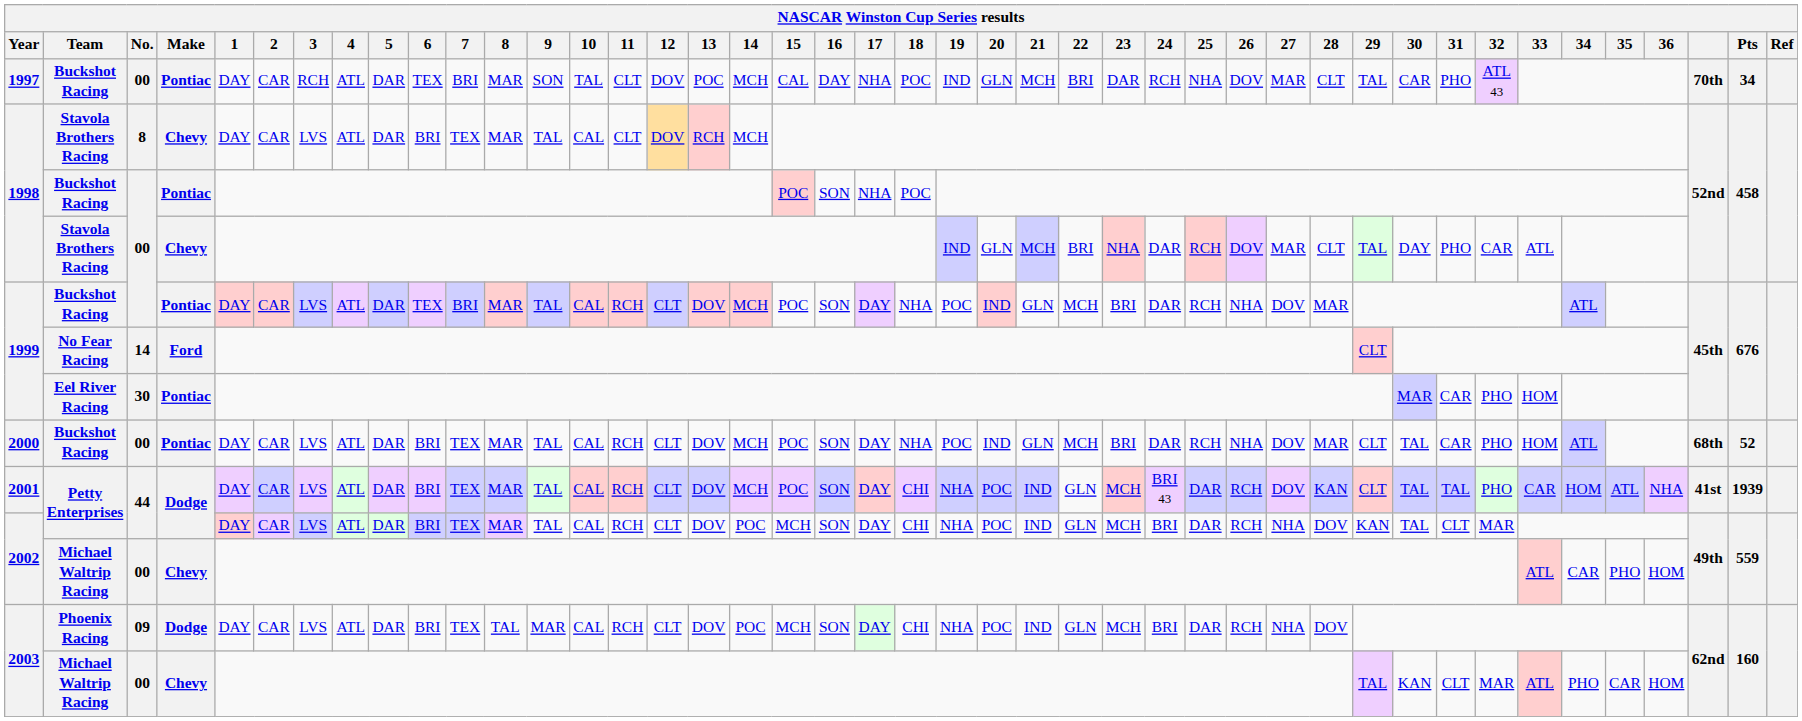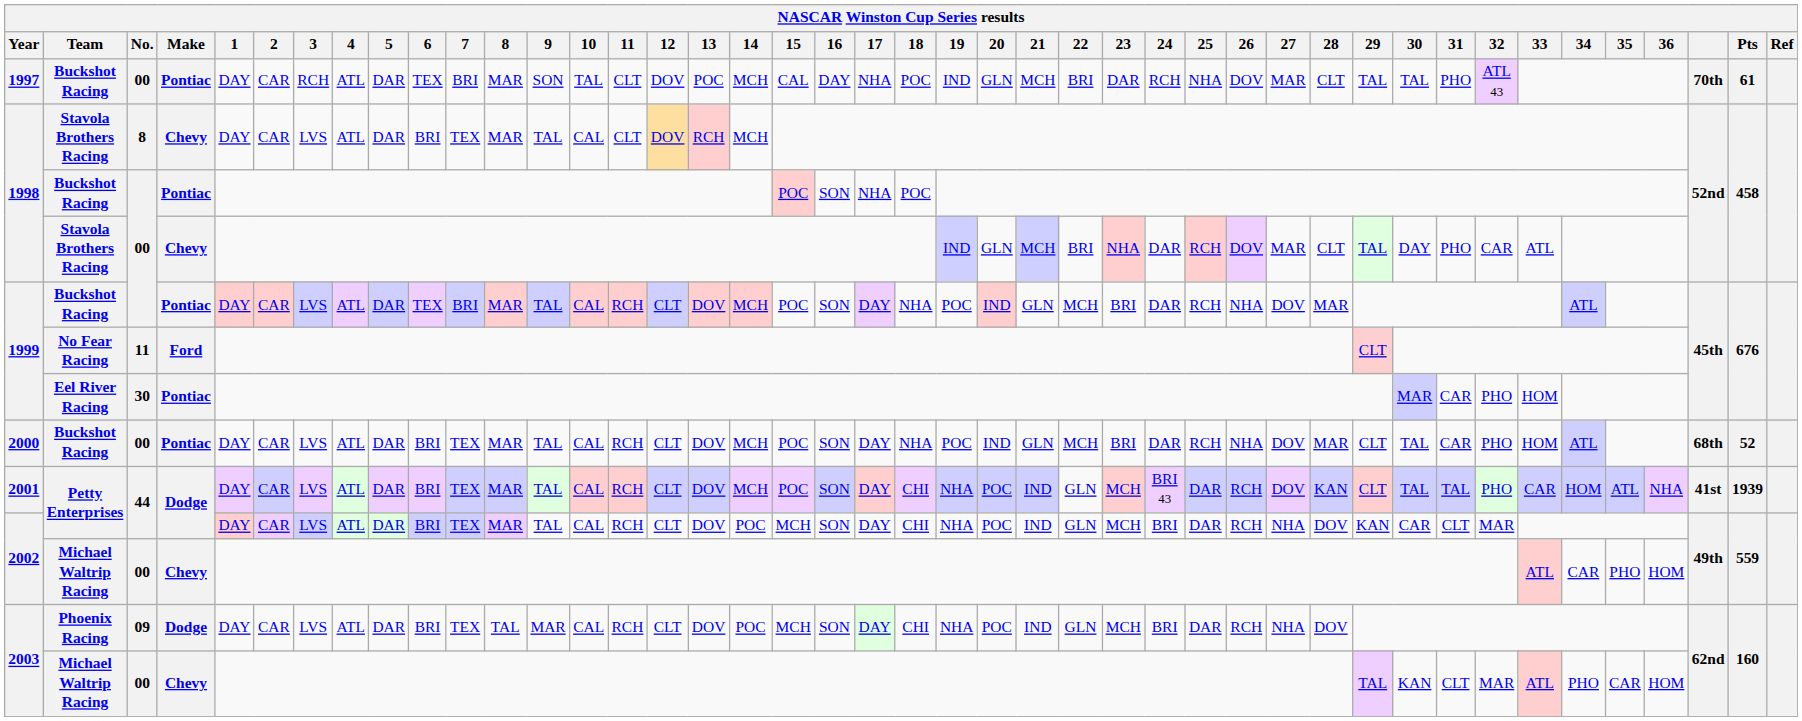 <table class="wikitable" style="text-align:center; font-size:75%">
 <tr>
 <th colspan=45><a href='#'>NASCAR</a> <a href='#'>Winston Cup Series</a> results</th>
 </tr>
 <tr>
 <th>Year</th>
 <th>Team</th>
 <th>No.</th>
 <th>Make</th>
 <th>1</th>
 <th>2</th>
 <th>3</th>
 <th>4</th>
 <th>5</th>
 <th>6</th>
 <th>7</th>
 <th>8</th>
 <th>9</th>
 <th>10</th>
 <th>11</th>
 <th>12</th>
 <th>13</th>
 <th>14</th>
 <th>15</th>
 <th>16</th>
 <th>17</th>
 <th>18</th>
 <th>19</th>
 <th>20</th>
 <th>21</th>
 <th>22</th>
 <th>23</th>
 <th>24</th>
 <th>25</th>
 <th>26</th>
 <th>27</th>
 <th>28</th>
 <th>29</th>
 <th>30</th>
 <th>31</th>
 <th>32</th>
 <th>33</th>
 <th>34</th>
 <th>35</th>
 <th>36</th>
 <th></th>
 <th>Pts</th>
 <th>Ref</th>
 </tr>
 <tr>
 <th><a href='#'>1997</a></th>
 <th><a href='#'>Buckshot Racing</a></th>
 <th>00</th>
 <th><a href='#'>Pontiac</a></th>
 <td><a href='#'>DAY</a></td>
 <td><a href='#'>CAR</a></td>
 <td><a href='#'>RCH</a></td>
 <td><a href='#'>ATL</a></td>
 <td><a href='#'>DAR</a></td>
 <td><a href='#'>TEX</a></td>
 <td><a href='#'>BRI</a></td>
 <td><a href='#'>MAR</a></td>
 <td><a href='#'>SON</a></td>
 <td><a href='#'>TAL</a></td>
 <td><a href='#'>CLT</a></td>
 <td><a href='#'>DOV</a></td>
 <td><a href='#'>POC</a></td>
 <td><a href='#'>MCH</a></td>
 <td><a href='#'>CAL</a></td>
 <td><a href='#'>DAY</a></td>
 <td><a href='#'>NHA</a></td>
 <td><a href='#'>POC</a></td>
 <td><a href='#'>IND</a></td>
 <td><a href='#'>GLN</a></td>
 <td><a href='#'>MCH</a></td>
 <td><a href='#'>BRI</a></td>
 <td><a href='#'>DAR</a></td>
 <td><a href='#'>RCH</a></td>
 <td><a href='#'>NHA</a></td>
 <td><a href='#'>DOV</a></td>
 <td><a href='#'>MAR</a></td>
 <td><a href='#'>CLT</a></td>
 <td><a href='#'>TAL</a></td>
-<td><a href='#'>CAR</a></td>
+<td><a href='#'>TAL</a></td>
 <td><a href='#'>PHO</a></td>
 <td style="background:#EFCFFF;"><a href='#'>ATL</a><br><small>43</small></td>
 <td colspan=4></td>
 <th>70th</th>
-<th>34</th>
+<th>61</th>
 <th></th>
 </tr>
 <tr>
 <th rowspan=3><a href='#'>1998</a></th>
 <th><a href='#'>Stavola Brothers Racing</a></th>
 <th>8</th>
 <th><a href='#'>Chevy</a></th>
 <td><a href='#'>DAY</a></td>
 <td><a href='#'>CAR</a></td>
 <td><a href='#'>LVS</a></td>
 <td><a href='#'>ATL</a></td>
 <td><a href='#'>DAR</a></td>
 <td><a href='#'>BRI</a></td>
 <td><a href='#'>TEX</a></td>
 <td><a href='#'>MAR</a></td>
 <td><a href='#'>TAL</a></td>
 <td><a href='#'>CAL</a></td>
 <td><a href='#'>CLT</a></td>
 <td style="background:#FFDF9F;"><a href='#'>DOV</a><br></td>
 <td style="background:#FFCFCF;"><a href='#'>RCH</a><br></td>
 <td><a href='#'>MCH</a></td>
 <td colspan=22></td>
 <th rowspan=3>52nd</th>
 <th rowspan=3>458</th>
 <th rowspan=3></th>
 </tr>
 <tr>
 <th><a href='#'>Buckshot Racing</a></th>
 <th rowspan=3>00</th>
 <th><a href='#'>Pontiac</a></th>
 <td colspan=14></td>
 <td style="background:#FFCFCF;"><a href='#'>POC</a><br></td>
 <td><a href='#'>SON</a></td>
 <td><a href='#'>NHA</a></td>
 <td><a href='#'>POC</a></td>
 <td colspan=18></td>
 </tr>
 <tr>
 <th><a href='#'>Stavola Brothers Racing</a></th>
 <th><a href='#'>Chevy</a></th>
 <td colspan=18></td>
 <td style="background:#CFCFFF;"><a href='#'>IND</a><br></td>
 <td><a href='#'>GLN</a></td>
 <td style="background:#CFCFFF;"><a href='#'>MCH</a><br></td>
 <td><a href='#'>BRI</a></td>
 <td style="background:#FFCFCF;"><a href='#'>NHA</a><br></td>
 <td><a href='#'>DAR</a></td>
 <td style="background:#FFCFCF;"><a href='#'>RCH</a><br></td>
 <td style="background:#EFCFFF;"><a href='#'>DOV</a><br></td>
 <td><a href='#'>MAR</a></td>
 <td><a href='#'>CLT</a></td>
 <td style="background:#DFFFDF;"><a href='#'>TAL</a><br></td>
 <td><a href='#'>DAY</a></td>
 <td><a href='#'>PHO</a></td>
 <td><a href='#'>CAR</a></td>
 <td><a href='#'>ATL</a></td>
 <td colspan=3></td>
 </tr>
 <tr>
 <th rowspan=3><a href='#'>1999</a></th>
 <th><a href='#'>Buckshot Racing</a></th>
 <th><a href='#'>Pontiac</a></th>
 <td style="background:#FFCFCF;"><a href='#'>DAY</a><br></td>
 <td style="background:#FFCFCF;"><a href='#'>CAR</a><br></td>
 <td style="background:#CFCFFF;"><a href='#'>LVS</a><br></td>
 <td style="background:#EFCFFF;"><a href='#'>ATL</a><br></td>
 <td style="background:#CFCFFF;"><a href='#'>DAR</a><br></td>
 <td style="background:#EFCFFF;"><a href='#'>TEX</a><br></td>
 <td style="background:#CFCFFF;"><a href='#'>BRI</a><br></td>
 <td style="background:#FFCFCF;"><a href='#'>MAR</a><br></td>
 <td style="background:#CFCFFF;"><a href='#'>TAL</a><br></td>
 <td style="background:#FFCFCF;"><a href='#'>CAL</a><br></td>
 <td style="background:#FFCFCF;"><a href='#'>RCH</a><br></td>
 <td style="background:#CFCFFF;"><a href='#'>CLT</a><br></td>
 <td style="background:#FFCFCF;"><a href='#'>DOV</a><br></td>
 <td style="background:#FFCFCF;"><a href='#'>MCH</a><br></td>
 <td><a href='#'>POC</a></td>
 <td><a href='#'>SON</a></td>
 <td style="background:#EFCFFF;"><a href='#'>DAY</a><br></td>
 <td><a href='#'>NHA</a></td>
 <td><a href='#'>POC</a></td>
 <td style="background:#FFCFCF;"><a href='#'>IND</a><br></td>
 <td><a href='#'>GLN</a></td>
 <td><a href='#'>MCH</a></td>
 <td><a href='#'>BRI</a></td>
 <td><a href='#'>DAR</a></td>
 <td><a href='#'>RCH</a></td>
 <td><a href='#'>NHA</a></td>
 <td><a href='#'>DOV</a></td>
 <td><a href='#'>MAR</a></td>
 <td colspan=5></td>
 <td style="background:#CFCFFF;"><a href='#'>ATL</a><br></td>
 <td colspan=2></td>
 <th rowspan=3>45th</th>
 <th rowspan=3>676</th>
 <th rowspan=3></th>
 </tr>
 <tr>
 <th><a href='#'>No Fear Racing</a></th>
-<th>14</th>
+<th>11</th>
 <th><a href='#'>Ford</a></th>
 <td colspan=28></td>
 <td style="background:#FFCFCF;"><a href='#'>CLT</a><br></td>
 <td colspan=7></td>
 </tr>
 <tr>
 <th><a href='#'>Eel River Racing</a></th>
 <th>30</th>
 <th><a href='#'>Pontiac</a></th>
 <td colspan=29></td>
 <td style="background:#CFCFFF;"><a href='#'>MAR</a><br></td>
 <td><a href='#'>CAR</a></td>
 <td><a href='#'>PHO</a></td>
 <td><a href='#'>HOM</a></td>
 <td colspan=3></td>
 </tr>
 <tr>
 <th><a href='#'>2000</a></th>
 <th><a href='#'>Buckshot Racing</a></th>
 <th>00</th>
 <th><a href='#'>Pontiac</a></th>
 <td><a href='#'>DAY</a></td>
 <td><a href='#'>CAR</a></td>
 <td><a href='#'>LVS</a></td>
 <td><a href='#'>ATL</a></td>
 <td><a href='#'>DAR</a></td>
 <td><a href='#'>BRI</a></td>
 <td><a href='#'>TEX</a></td>
 <td><a href='#'>MAR</a></td>
 <td><a href='#'>TAL</a></td>
 <td><a href='#'>CAL</a></td>
 <td><a href='#'>RCH</a></td>
 <td><a href='#'>CLT</a></td>
 <td><a href='#'>DOV</a></td>
 <td><a href='#'>MCH</a></td>
 <td><a href='#'>POC</a></td>
 <td><a href='#'>SON</a></td>
 <td><a href='#'>DAY</a></td>
 <td><a href='#'>NHA</a></td>
 <td><a href='#'>POC</a></td>
 <td><a href='#'>IND</a></td>
 <td><a href='#'>GLN</a></td>
 <td><a href='#'>MCH</a></td>
 <td><a href='#'>BRI</a></td>
 <td><a href='#'>DAR</a></td>
 <td><a href='#'>RCH</a></td>
 <td><a href='#'>NHA</a></td>
 <td><a href='#'>DOV</a></td>
 <td><a href='#'>MAR</a></td>
 <td><a href='#'>CLT</a></td>
 <td><a href='#'>TAL</a></td>
 <td><a href='#'>CAR</a></td>
 <td><a href='#'>PHO</a></td>
 <td><a href='#'>HOM</a></td>
 <td style="background:#CFCFFF;"><a href='#'>ATL</a> <br></td>
 <td colspan=2></td>
 <th>68th</th>
 <th>52</th>
 <th></th>
 </tr>
 <tr>
 <th><a href='#'>2001</a></th>
 <th rowspan=2><a href='#'>Petty Enterprises</a></th>
 <th rowspan=2>44</th>
 <th rowspan=2><a href='#'>Dodge</a></th>
 <td style="background:#EFCFFF;"><a href='#'>DAY</a><br></td>
 <td style="background:#CFCFFF;"><a href='#'>CAR</a><br></td>
 <td style="background:#EFCFFF;"><a href='#'>LVS</a><br></td>
 <td style="background:#DFFFDF;"><a href='#'>ATL</a><br></td>
 <td style="background:#EFCFFF;"><a href='#'>DAR</a><br></td>
 <td style="background:#EFCFFF;"><a href='#'>BRI</a><br></td>
 <td style="background:#CFCFFF;"><a href='#'>TEX</a><br></td>
 <td style="background:#CFCFFF;"><a href='#'>MAR</a><br></td>
 <td style="background:#DFFFDF;"><a href='#'>TAL</a><br></td>
 <td style="background:#FFCFCF;"><a href='#'>CAL</a><br></td>
 <td style="background:#FFCFCF;"><a href='#'>RCH</a><br></td>
 <td style="background:#CFCFFF;"><a href='#'>CLT</a><br></td>
 <td style="background:#CFCFFF;"><a href='#'>DOV</a><br></td>
 <td style="background:#EFCFFF;"><a href='#'>MCH</a><br></td>
 <td style="background:#EFCFFF;"><a href='#'>POC</a><br></td>
 <td style="background:#CFCFFF;"><a href='#'>SON</a><br></td>
 <td style="background:#FFCFCF;"><a href='#'>DAY</a><br></td>
 <td style="background:#EFCFFF;"><a href='#'>CHI</a><br></td>
 <td style="background:#CFCFFF;"><a href='#'>NHA</a><br></td>
 <td style="background:#CFCFFF;"><a href='#'>POC</a><br></td>
 <td style="background:#CFCFFF;"><a href='#'>IND</a> <br></td>
 <td><a href='#'>GLN</a></td>
 <td style="background:#FFCFCF;"><a href='#'>MCH</a><br></td>
 <td style="background:#EFCFFF;"><a href='#'>BRI</a><br><small>43</small></td>
 <td style="background:#CFCFFF;"><a href='#'>DAR</a><br></td>
 <td style="background:#CFCFFF;"><a href='#'>RCH</a><br></td>
 <td style="background:#EFCFFF;"><a href='#'>DOV</a><br></td>
 <td style="background:#CFCFFF;"><a href='#'>KAN</a><br></td>
 <td style="background:#FFCFCF;"><a href='#'>CLT</a><br></td>
 <td style="background:#CFCFFF;"><a href='#'>TAL</a><br></td>
 <td style="background:#CFCFFF;"><a href='#'>TAL</a><br></td>
 <td style="background:#DFFFDF;"><a href='#'>PHO</a><br></td>
 <td style="background:#CFCFFF;"><a href='#'>CAR</a><br></td>
 <td style="background:#CFCFFF;"><a href='#'>HOM</a><br></td>
 <td style="background:#CFCFFF;"><a href='#'>ATL</a><br></td>
 <td style="background:#EFCFFF;"><a href='#'>NHA</a><br></td>
 <th>41st</th>
 <th>1939</th>
 <th></th>
 </tr>
 <tr>
 <th rowspan=2><a href='#'>2002</a></th>
 <td style="background:#FFCFCF;"><a href='#'>DAY</a><br></td>
 <td style="background:#EFCFFF;"><a href='#'>CAR</a><br></td>
 <td style="background:#CFCFFF;"><a href='#'>LVS</a><br></td>
 <td style="background:#DFFFDF;"><a href='#'>ATL</a><br></td>
 <td style="background:#DFFFDF;"><a href='#'>DAR</a><br></td>
 <td style="background:#CFCFFF;"><a href='#'>BRI</a><br></td>
 <td style="background:#CFCFFF;"><a href='#'>TEX</a><br></td>
 <td style="background:#EFCFFF;"><a href='#'>MAR</a><br></td>
 <td><a href='#'>TAL</a></td>
 <td><a href='#'>CAL</a></td>
 <td><a href='#'>RCH</a></td>
 <td><a href='#'>CLT</a></td>
 <td><a href='#'>DOV</a></td>
 <td><a href='#'>POC</a></td>
 <td><a href='#'>MCH</a></td>
 <td><a href='#'>SON</a></td>
 <td><a href='#'>DAY</a></td>
 <td><a href='#'>CHI</a></td>
 <td><a href='#'>NHA</a></td>
 <td><a href='#'>POC</a></td>
 <td><a href='#'>IND</a></td>
 <td><a href='#'>GLN</a></td>
 <td><a href='#'>MCH</a></td>
 <td><a href='#'>BRI</a></td>
 <td><a href='#'>DAR</a></td>
 <td><a href='#'>RCH</a></td>
 <td><a href='#'>NHA</a></td>
 <td><a href='#'>DOV</a></td>
 <td><a href='#'>KAN</a></td>
-<td><a href='#'>TAL</a></td>
+<td><a href='#'>CAR</a></td>
 <td><a href='#'>CLT</a></td>
 <td><a href='#'>MAR</a></td>
 <td colspan=4></td>
 <th rowspan=2>49th</th>
 <th rowspan=2>559</th>
 <th rowspan=2></th>
 </tr>
 <tr>
 <th><a href='#'>Michael Waltrip Racing</a></th>
 <th>00</th>
 <th><a href='#'>Chevy</a></th>
 <td colspan=32></td>
 <td style="background:#FFCFCF;"><a href='#'>ATL</a><br></td>
 <td><a href='#'>CAR</a></td>
 <td><a href='#'>PHO</a></td>
 <td><a href='#'>HOM</a></td>
 </tr>
 <tr>
 <th rowspan=2><a href='#'>2003</a></th>
 <th><a href='#'>Phoenix Racing</a></th>
 <th>09</th>
 <th><a href='#'>Dodge</a></th>
 <td><a href='#'>DAY</a></td>
 <td><a href='#'>CAR</a></td>
 <td><a href='#'>LVS</a></td>
 <td><a href='#'>ATL</a></td>
 <td><a href='#'>DAR</a></td>
 <td><a href='#'>BRI</a></td>
 <td><a href='#'>TEX</a></td>
 <td><a href='#'>TAL</a></td>
 <td><a href='#'>MAR</a></td>
 <td><a href='#'>CAL</a></td>
 <td><a href='#'>RCH</a></td>
 <td><a href='#'>CLT</a></td>
 <td><a href='#'>DOV</a></td>
 <td><a href='#'>POC</a></td>
 <td><a href='#'>MCH</a></td>
 <td><a href='#'>SON</a></td>
 <td style="background:#DFFFDF;"><a href='#'>DAY</a><br></td>
 <td><a href='#'>CHI</a></td>
 <td><a href='#'>NHA</a></td>
 <td><a href='#'>POC</a></td>
 <td><a href='#'>IND</a></td>
 <td><a href='#'>GLN</a></td>
 <td><a href='#'>MCH</a></td>
 <td><a href='#'>BRI</a></td>
 <td><a href='#'>DAR</a></td>
 <td><a href='#'>RCH</a></td>
 <td><a href='#'>NHA</a></td>
 <td><a href='#'>DOV</a></td>
 <td colspan=8></td>
 <th rowspan=2>62nd</th>
 <th rowspan=2>160</th>
 <th rowspan=2></th>
 </tr>
 <tr>
 <th><a href='#'>Michael Waltrip Racing</a></th>
 <th>00</th>
 <th><a href='#'>Chevy</a></th>
 <td colspan=28></td>
 <td style="background:#EFCFFF;"><a href='#'>TAL</a><br></td>
 <td><a href='#'>KAN</a></td>
 <td><a href='#'>CLT</a></td>
 <td><a href='#'>MAR</a></td>
 <td style="background:#FFCFCF;"><a href='#'>ATL</a><br></td>
 <td><a href='#'>PHO</a></td>
 <td><a href='#'>CAR</a></td>
 <td><a href='#'>HOM</a></td>
 </tr>
 </table>
